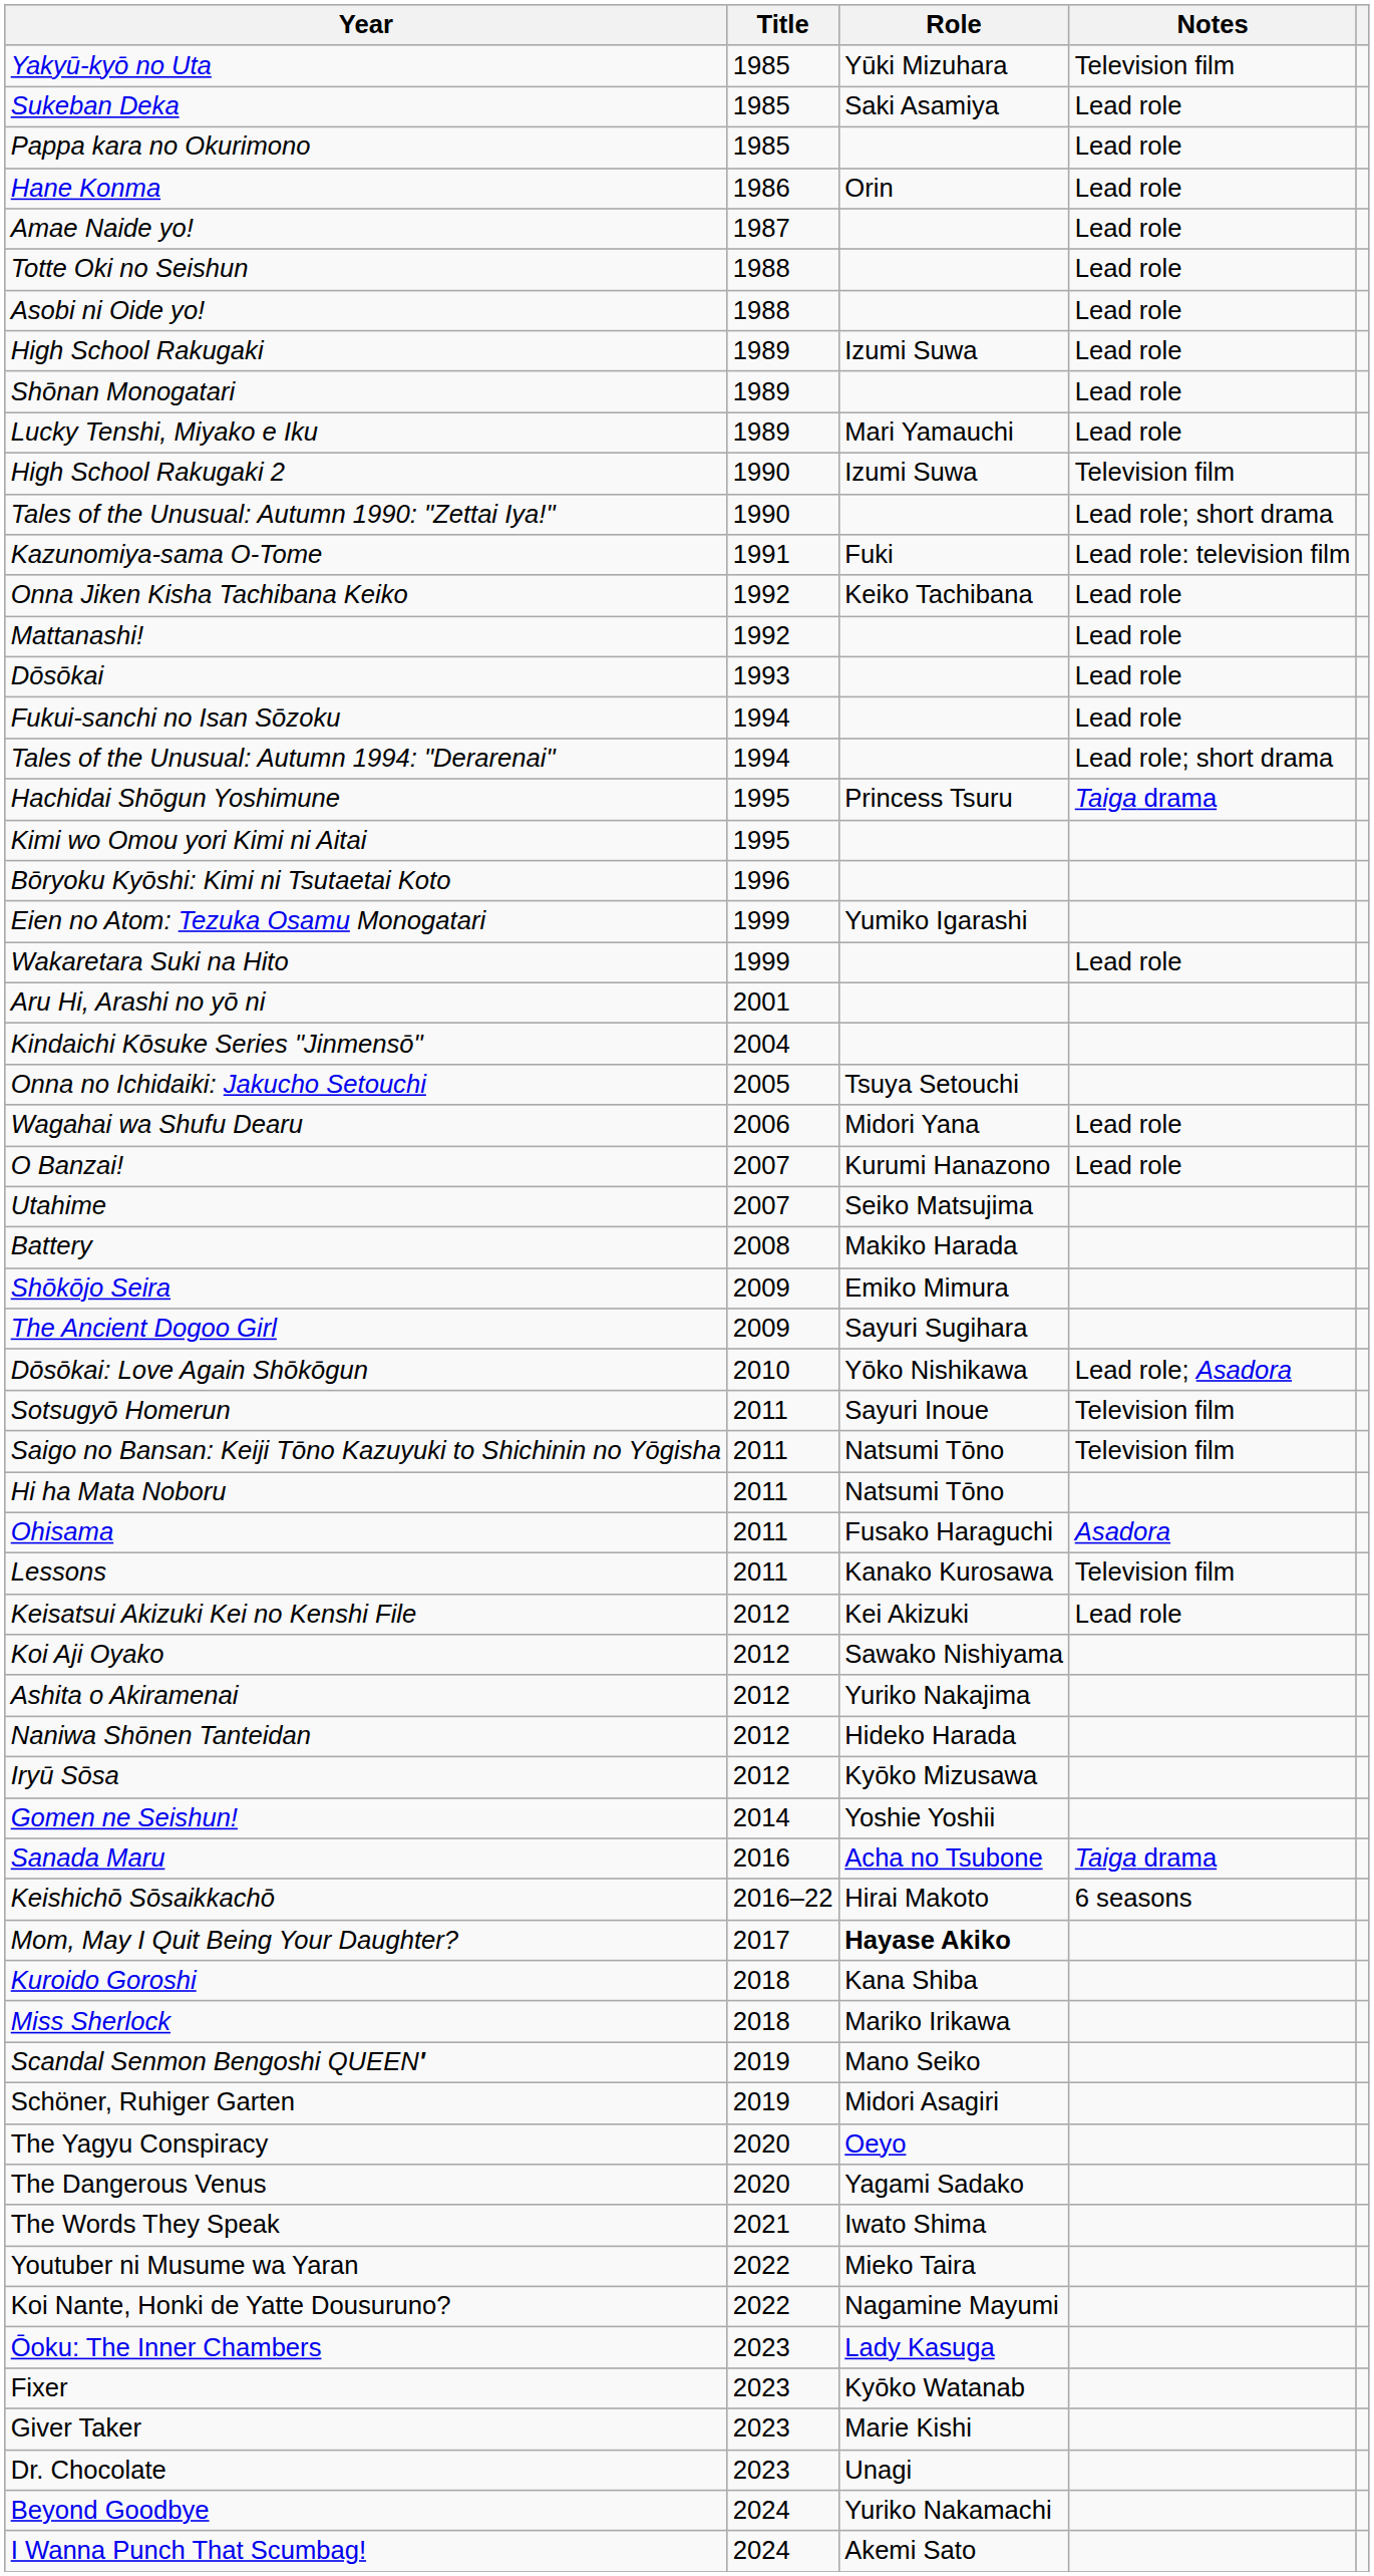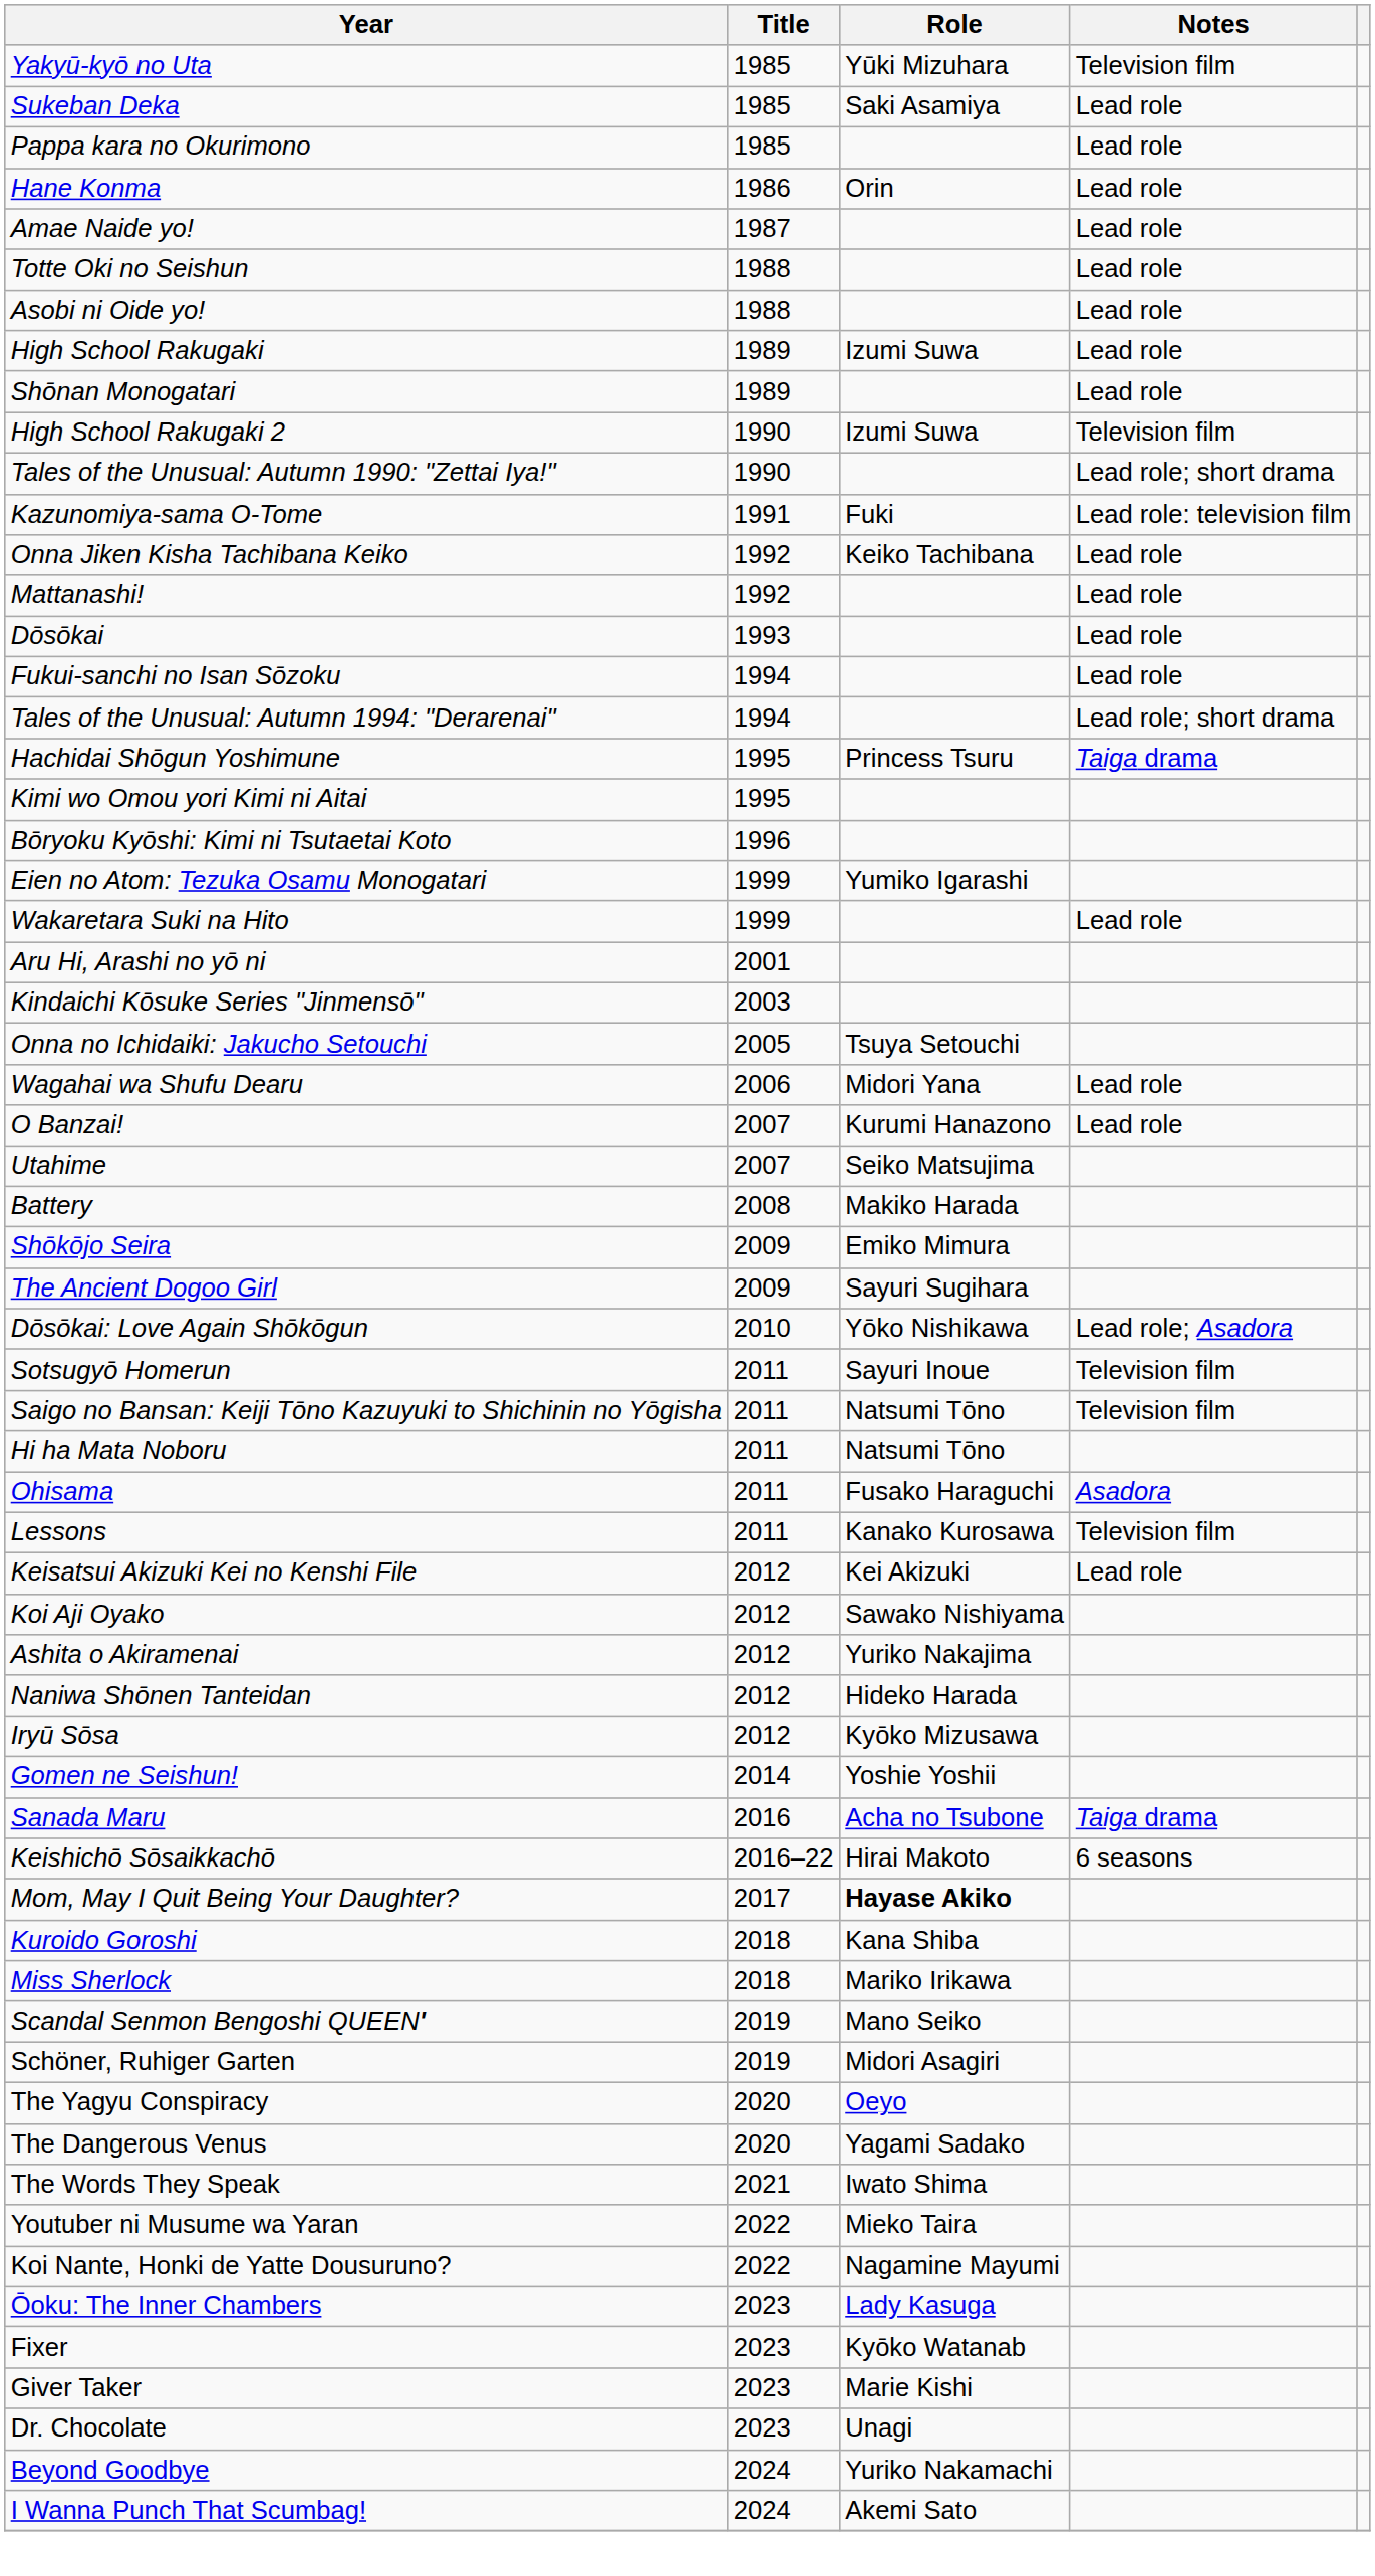 <table class="wikitable sortable">
 <tr>
 <th>Year</th>
 <th>Title</th>
 <th>Role</th>
 <th class="unsortable">Notes</th>
 <th class="unsortable"></th>
 </tr>
 <tr>
 <td><em><a href='#'>Yakyū-kyō no Uta</a></em></td>
 <td>1985</td>
 <td>Yūki Mizuhara</td>
 <td>Television film</td>
 <td></td>
 </tr>
 <tr>
 <td><em><a href='#'>Sukeban Deka</a></em></td>
 <td>1985</td>
 <td>Saki Asamiya</td>
 <td>Lead role</td>
 <td></td>
 </tr>
 <tr>
 <td><em>Pappa kara no Okurimono</em></td>
 <td>1985</td>
 <td></td>
 <td>Lead role</td>
 <td></td>
 </tr>
 <tr>
 <td><em><a href='#'>Hane Konma</a></em></td>
 <td>1986</td>
 <td>Orin</td>
 <td>Lead role</td>
 <td></td>
 </tr>
 <tr>
 <td><em>Amae Naide yo!</em></td>
 <td>1987</td>
 <td></td>
 <td>Lead role</td>
 <td></td>
 </tr>
 <tr>
 <td><em>Totte Oki no Seishun</em></td>
 <td>1988</td>
 <td></td>
 <td>Lead role</td>
 <td></td>
 </tr>
 <tr>
 <td><em>Asobi ni Oide yo!</em></td>
 <td>1988</td>
 <td></td>
 <td>Lead role</td>
 <td></td>
 </tr>
 <tr>
 <td><em>High School Rakugaki</em></td>
 <td>1989</td>
 <td>Izumi Suwa</td>
 <td>Lead role</td>
 <td></td>
 </tr>
 <tr>
 <td><em>Shōnan Monogatari</em></td>
 <td>1989</td>
 <td></td>
-<td>Lead role</td>
-<td></td>
-</tr>
-<tr>
-<td><em>Lucky Tenshi, Miyako e Iku</em></td>
-<td>1989</td>
-<td>Mari Yamauchi</td>
 <td>Lead role</td>
 <td></td>
 </tr>
 <tr>
 <td><em>High School Rakugaki 2</em></td>
 <td>1990</td>
 <td>Izumi Suwa</td>
 <td>Television film</td>
 <td></td>
 </tr>
 <tr>
 <td><em>Tales of the Unusual: Autumn 1990: "Zettai Iya!"</em></td>
 <td>1990</td>
 <td></td>
 <td>Lead role; short drama</td>
 </tr>
 <tr>
 <td><em>Kazunomiya-sama O-Tome</em></td>
 <td>1991</td>
 <td>Fuki</td>
 <td>Lead role: television film</td>
 <td></td>
 </tr>
 <tr>
 <td><em>Onna Jiken Kisha Tachibana Keiko</em></td>
 <td>1992</td>
 <td>Keiko Tachibana</td>
 <td>Lead role</td>
 <td></td>
 </tr>
 <tr>
 <td><em>Mattanashi!</em></td>
 <td>1992</td>
 <td></td>
 <td>Lead role</td>
 <td></td>
 </tr>
 <tr>
 <td><em>Dōsōkai</em></td>
 <td>1993</td>
 <td></td>
 <td>Lead role</td>
 <td></td>
 </tr>
 <tr>
 <td><em>Fukui-sanchi no Isan Sōzoku</em></td>
 <td>1994</td>
 <td></td>
 <td>Lead role</td>
 <td></td>
 </tr>
 <tr>
 <td><em>Tales of the Unusual: Autumn 1994: "Derarenai"</em></td>
 <td>1994</td>
 <td></td>
 <td>Lead role; short drama</td>
 </tr>
 <tr>
 <td><em>Hachidai Shōgun Yoshimune</em></td>
 <td>1995</td>
 <td>Princess Tsuru</td>
 <td><a href='#'><em>Taiga</em> drama</a></td>
 <td></td>
 </tr>
 <tr>
 <td><em>Kimi wo Omou yori Kimi ni Aitai</em></td>
 <td>1995</td>
 <td></td>
 <td></td>
 <td></td>
 </tr>
 <tr>
 <td><em>Bōryoku Kyōshi: Kimi ni Tsutaetai Koto</em></td>
 <td>1996</td>
 <td></td>
 <td></td>
 <td></td>
 </tr>
 <tr>
 <td><em>Eien no Atom: <a href='#'>Tezuka Osamu</a> Monogatari</em></td>
 <td>1999</td>
 <td>Yumiko Igarashi</td>
 <td></td>
 <td></td>
 </tr>
 <tr>
 <td><em>Wakaretara Suki na Hito</em></td>
 <td>1999</td>
 <td></td>
 <td>Lead role</td>
 <td></td>
 </tr>
 <tr>
 <td><em>Aru Hi, Arashi no yō ni</em></td>
 <td>2001</td>
 <td></td>
 <td></td>
 <td></td>
 </tr>
 <tr>
 <td><em>Kindaichi Kōsuke Series "Jinmensō"</em></td>
-<td>2004</td>
+<td>2003</td>
 <td></td>
 <td></td>
 <td></td>
 </tr>
 <tr>
 <td><em>Onna no Ichidaiki: <a href='#'>Jakucho Setouchi</a></em></td>
 <td>2005</td>
 <td>Tsuya Setouchi</td>
 <td></td>
 <td></td>
 </tr>
 <tr>
 <td><em>Wagahai wa Shufu Dearu</em></td>
 <td>2006</td>
 <td>Midori Yana</td>
 <td>Lead role</td>
 <td></td>
 </tr>
 <tr>
 <td><em>O Banzai!</em></td>
 <td>2007</td>
 <td>Kurumi Hanazono</td>
 <td>Lead role</td>
 <td></td>
 </tr>
 <tr>
 <td><em>Utahime</em></td>
 <td>2007</td>
 <td>Seiko Matsujima</td>
 <td></td>
 <td></td>
 </tr>
 <tr>
 <td><em>Battery</em></td>
 <td>2008</td>
 <td>Makiko Harada</td>
 <td></td>
 <td></td>
 </tr>
 <tr>
 <td><em><a href='#'>Shōkōjo Seira</a></em></td>
 <td>2009</td>
 <td>Emiko Mimura</td>
 <td></td>
 <td></td>
 </tr>
 <tr>
 <td><em><a href='#'>The Ancient Dogoo Girl</a></em></td>
 <td>2009</td>
 <td>Sayuri Sugihara</td>
 <td></td>
 <td></td>
 </tr>
 <tr>
 <td><em>Dōsōkai: Love Again Shōkōgun</em></td>
 <td>2010</td>
 <td>Yōko Nishikawa</td>
 <td>Lead role; <em><a href='#'>Asadora</a></em></td>
 <td></td>
 </tr>
 <tr>
 <td><em>Sotsugyō Homerun</em></td>
 <td>2011</td>
 <td>Sayuri Inoue</td>
 <td>Television film</td>
 <td></td>
 </tr>
 <tr>
 <td><em>Saigo no Bansan: Keiji Tōno Kazuyuki to Shichinin no Yōgisha</em></td>
 <td>2011</td>
 <td>Natsumi Tōno</td>
 <td>Television film</td>
 <td></td>
 </tr>
 <tr>
 <td><em>Hi ha Mata Noboru</em></td>
 <td>2011</td>
 <td>Natsumi Tōno</td>
 <td></td>
 <td></td>
 </tr>
 <tr>
 <td><em><a href='#'>Ohisama</a></em></td>
 <td>2011</td>
 <td>Fusako Haraguchi</td>
 <td><em><a href='#'>Asadora</a></em></td>
 <td></td>
 </tr>
 <tr>
 <td><em>Lessons</em></td>
 <td>2011</td>
 <td>Kanako Kurosawa</td>
 <td>Television film</td>
 <td></td>
 </tr>
 <tr>
 <td><em>Keisatsui Akizuki Kei no Kenshi File</em></td>
 <td>2012</td>
 <td>Kei Akizuki</td>
 <td>Lead role</td>
 <td></td>
 </tr>
 <tr>
 <td><em>Koi Aji Oyako</em></td>
 <td>2012</td>
 <td>Sawako Nishiyama</td>
 <td></td>
 <td></td>
 </tr>
 <tr>
 <td><em>Ashita o Akiramenai</em></td>
 <td>2012</td>
 <td>Yuriko Nakajima</td>
 <td></td>
 <td></td>
 </tr>
 <tr>
 <td><em>Naniwa Shōnen Tanteidan</em></td>
 <td>2012</td>
 <td>Hideko Harada</td>
 <td></td>
 <td></td>
 </tr>
 <tr>
 <td><em>Iryū Sōsa</em></td>
 <td>2012</td>
 <td>Kyōko Mizusawa</td>
 <td></td>
 <td></td>
 </tr>
 <tr>
 <td><em><a href='#'>Gomen ne Seishun!</a></em></td>
 <td>2014</td>
 <td>Yoshie Yoshii</td>
 <td></td>
 <td></td>
 </tr>
 <tr>
 <td><em><a href='#'>Sanada Maru</a></em></td>
 <td>2016</td>
 <td><a href='#'>Acha no Tsubone</a></td>
 <td><a href='#'><em>Taiga</em> drama</a></td>
 <td></td>
 </tr>
 <tr>
 <td><em>Keishichō Sōsaikkachō</em></td>
 <td>2016–22</td>
 <td>Hirai Makoto</td>
 <td>6 seasons</td>
 <td></td>
 </tr>
 <tr>
 <td><em>Mom, May I Quit Being Your Daughter? </em></td>
 <td>2017</td>
 <td><strong>Hayase Akiko</strong></td>
 <td></td>
 <td></td>
 </tr>
 <tr>
 <td><em><a href='#'>Kuroido Goroshi</a></em></td>
 <td>2018</td>
 <td>Kana Shiba</td>
 <td></td>
 <td></td>
 </tr>
 <tr>
 <td><em><a href='#'>Miss Sherlock</a></em></td>
 <td>2018</td>
 <td>Mariko Irikawa</td>
 <td></td>
 <td></td>
 </tr>
 <tr>
 <td><em>Scandal Senmon Bengoshi QUEEN<strong>'</td>
 <td>2019</td>
 <td>Mano Seiko</td>
 <td></td>
 <td></td>
 </tr>
 <tr>
 <td></em>Schöner, Ruhiger Garten<em></td>
 <td>2019</td>
 <td>Midori Asagiri</td>
 <td></td>
 <td></td>
 </tr>
 <tr>
 <td></em>The Yagyu Conspiracy<em></td>
 <td>2020</td>
 <td><a href='#'>Oeyo</a></td>
 <td></td>
 <td></td>
 </tr>
 <tr>
 <td></em>The Dangerous Venus<em></td>
 <td>2020</td>
 <td>Yagami Sadako</td>
 <td></td>
 <td></td>
 </tr>
 <tr>
 <td></em>The Words They Speak<em></td>
 <td>2021</td>
 <td>Iwato Shima</td>
 <td></td>
 <td></td>
 </tr>
 <tr>
 <td></em>Youtuber ni Musume wa Yaran<em></td>
 <td>2022</td>
 <td>Mieko Taira</td>
 <td></td>
 <td></td>
 </tr>
 <tr>
 <td></em>Koi Nante, Honki de Yatte Dousuruno?<em></td>
 <td>2022</td>
 <td>Nagamine Mayumi</td>
 <td></td>
 <td></td>
 </tr>
 <tr>
 <td></em><a href='#'>Ōoku: The Inner Chambers</a><em></td>
 <td>2023</td>
 <td><a href='#'>Lady Kasuga</a></td>
 <td></td>
 <td></td>
 </tr>
 <tr>
 <td></em>Fixer<em></td>
 <td>2023</td>
 <td>Kyōko Watanab</td>
 <td></td>
 <td></td>
 </tr>
 <tr>
 <td></em>Giver Taker<em></td>
 <td>2023</td>
 <td>Marie Kishi</td>
 <td></td>
 <td></td>
 </tr>
 <tr>
 <td></em>Dr. Chocolate<em></td>
 <td>2023</td>
 <td>Unagi</td>
 <td></td>
 <td></td>
 </tr>
 <tr>
 <td></em><a href='#'>Beyond Goodbye</a><em></td>
 <td>2024</td>
 <td>Yuriko Nakamachi</td>
 <td></td>
 <td></td>
 </tr>
 <tr>
 <td></em><a href='#'>I Wanna Punch That Scumbag!</a><em></td>
 <td>2024</td>
 <td>Akemi Sato</td>
 <td></td>
 <td></td>
 </tr>
 <tr>
 </tr>
 </table>
